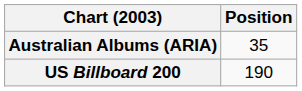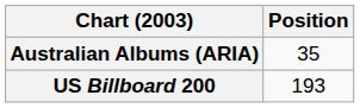 <table class="wikitable sortable plainrowheaders" style="text-align:center">
 <tr>
 <th scope="col">Chart (2003)</th>
 <th scope="col">Position</th>
 </tr>
 <tr>
 <th scope="row">Australian Albums (ARIA)</th>
 <td>35</td>
 </tr>
 <tr>
 <th scope="row">US <em>Billboard</em> 200</th>
-<td>190</td>
+<td>193</td>
 </tr>
 </table>
